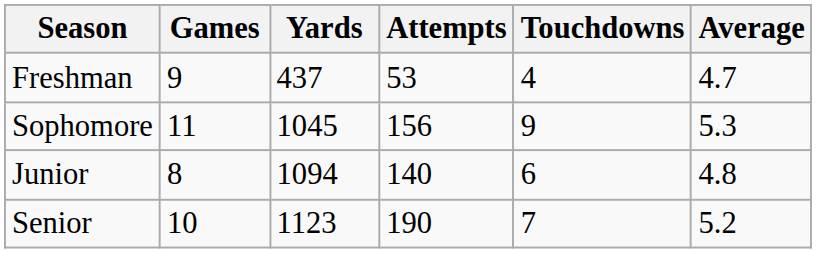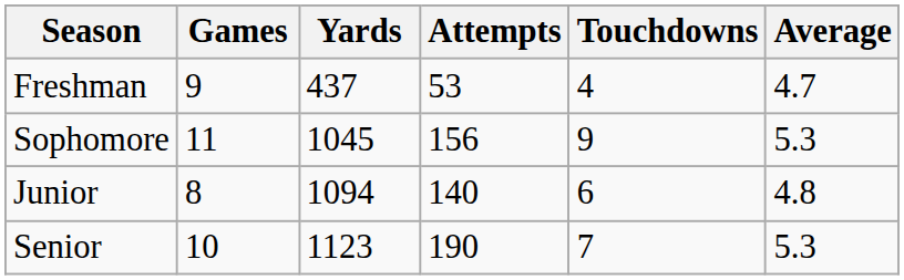 <table class="wikitable">
 <tr>
 <th width="50">Season</th>
 <th width="50">Games</th>
 <th width="50">Yards</th>
 <th width="50">Attempts</th>
 <th width="50">Touchdowns</th>
 <th width="50">Average</th>
 </tr>
 <tr>
 <td>Freshman</td>
 <td>9</td>
 <td>437</td>
 <td>53</td>
 <td>4</td>
 <td>4.7</td>
 </tr>
 <tr>
 <td>Sophomore</td>
 <td>11</td>
 <td>1045</td>
 <td>156</td>
 <td>9</td>
 <td>5.3</td>
 </tr>
 <tr>
 <td>Junior</td>
 <td>8</td>
 <td>1094</td>
 <td>140</td>
 <td>6</td>
 <td>4.8</td>
 </tr>
 <tr>
 <td>Senior</td>
 <td>10</td>
 <td>1123</td>
 <td>190</td>
 <td>7</td>
-<td>5.2</td>
+<td>5.3</td>
 </tr>
 </table>
